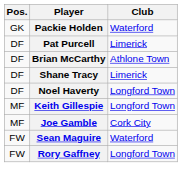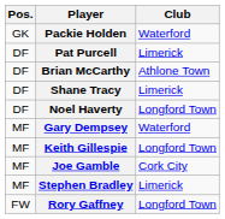 <table class="wikitable plainrowheaders" style="text-align: left">
 <tr>
 <th scope=col>Pos.</th>
 <th scope=col>Player</th>
 <th scope=col>Club</th>
 </tr>
 <tr>
 <td style=text-align:center>GK</td>
 <th scope=row>Packie Holden </th>
 <td><a href='#'>Waterford</a></td>
 </tr>
 <tr>
 <td style=text-align:center>DF</td>
 <th scope=row>Pat Purcell </th>
 <td><a href='#'>Limerick</a></td>
 </tr>
 <tr>
 <td style=text-align:center>DF</td>
 <th scope=row>Brian McCarthy </th>
 <td><a href='#'>Athlone Town</a></td>
 </tr>
 <tr>
 <td style=text-align:center>DF</td>
 <th scope=row>Shane Tracy </th>
 <td><a href='#'>Limerick</a></td>
 </tr>
 <tr>
 <td style=text-align:center>DF</td>
 <th scope=row>Noel Haverty </th>
 <td><a href='#'>Longford Town</a></td>
 </tr>
 <tr>
 <td style=text-align:center>MF</td>
+<th scope=row><a href='#'>Gary Dempsey</a> </th>
+<td><a href='#'>Waterford</a></td>
+</tr>
+<tr>
+<td style=text-align:center>MF</td>
 <th scope=row><a href='#'>Keith Gillespie</a> </th>
 <td><a href='#'>Longford Town</a></td>
 </tr>
 <tr>
 <td style=text-align:center>MF</td>
 <th scope=row><a href='#'>Joe Gamble</a> </th>
 <td><a href='#'>Cork City</a></td>
 </tr>
 <tr>
-<td style=text-align:center>FW</td>
-<th scope=row><a href='#'>Sean Maguire</a> </th>
-<td><a href='#'>Waterford</a></td>
+<td style=text-align:center>MF</td>
+<th scope=row><a href='#'>Stephen Bradley</a> </th>
+<td><a href='#'>Limerick</a></td>
 </tr>
 <tr>
 <td style=text-align:center>FW</td>
 <th scope=row><a href='#'>Rory Gaffney</a> </th>
 <td><a href='#'>Longford Town</a></td>
 </tr>
 </table>
